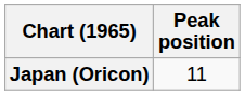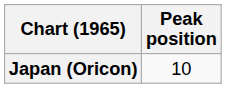 <table class="wikitable plainrowheaders" style="text-align:center">
 <tr>
 <th scope="col">Chart (1965)</th>
 <th scope="col">Peak<br>position</th>
 </tr>
 <tr>
 <th scope="row">Japan (Oricon)</th>
-<td>11</td>
+<td>10</td>
 </tr>
 </table>
